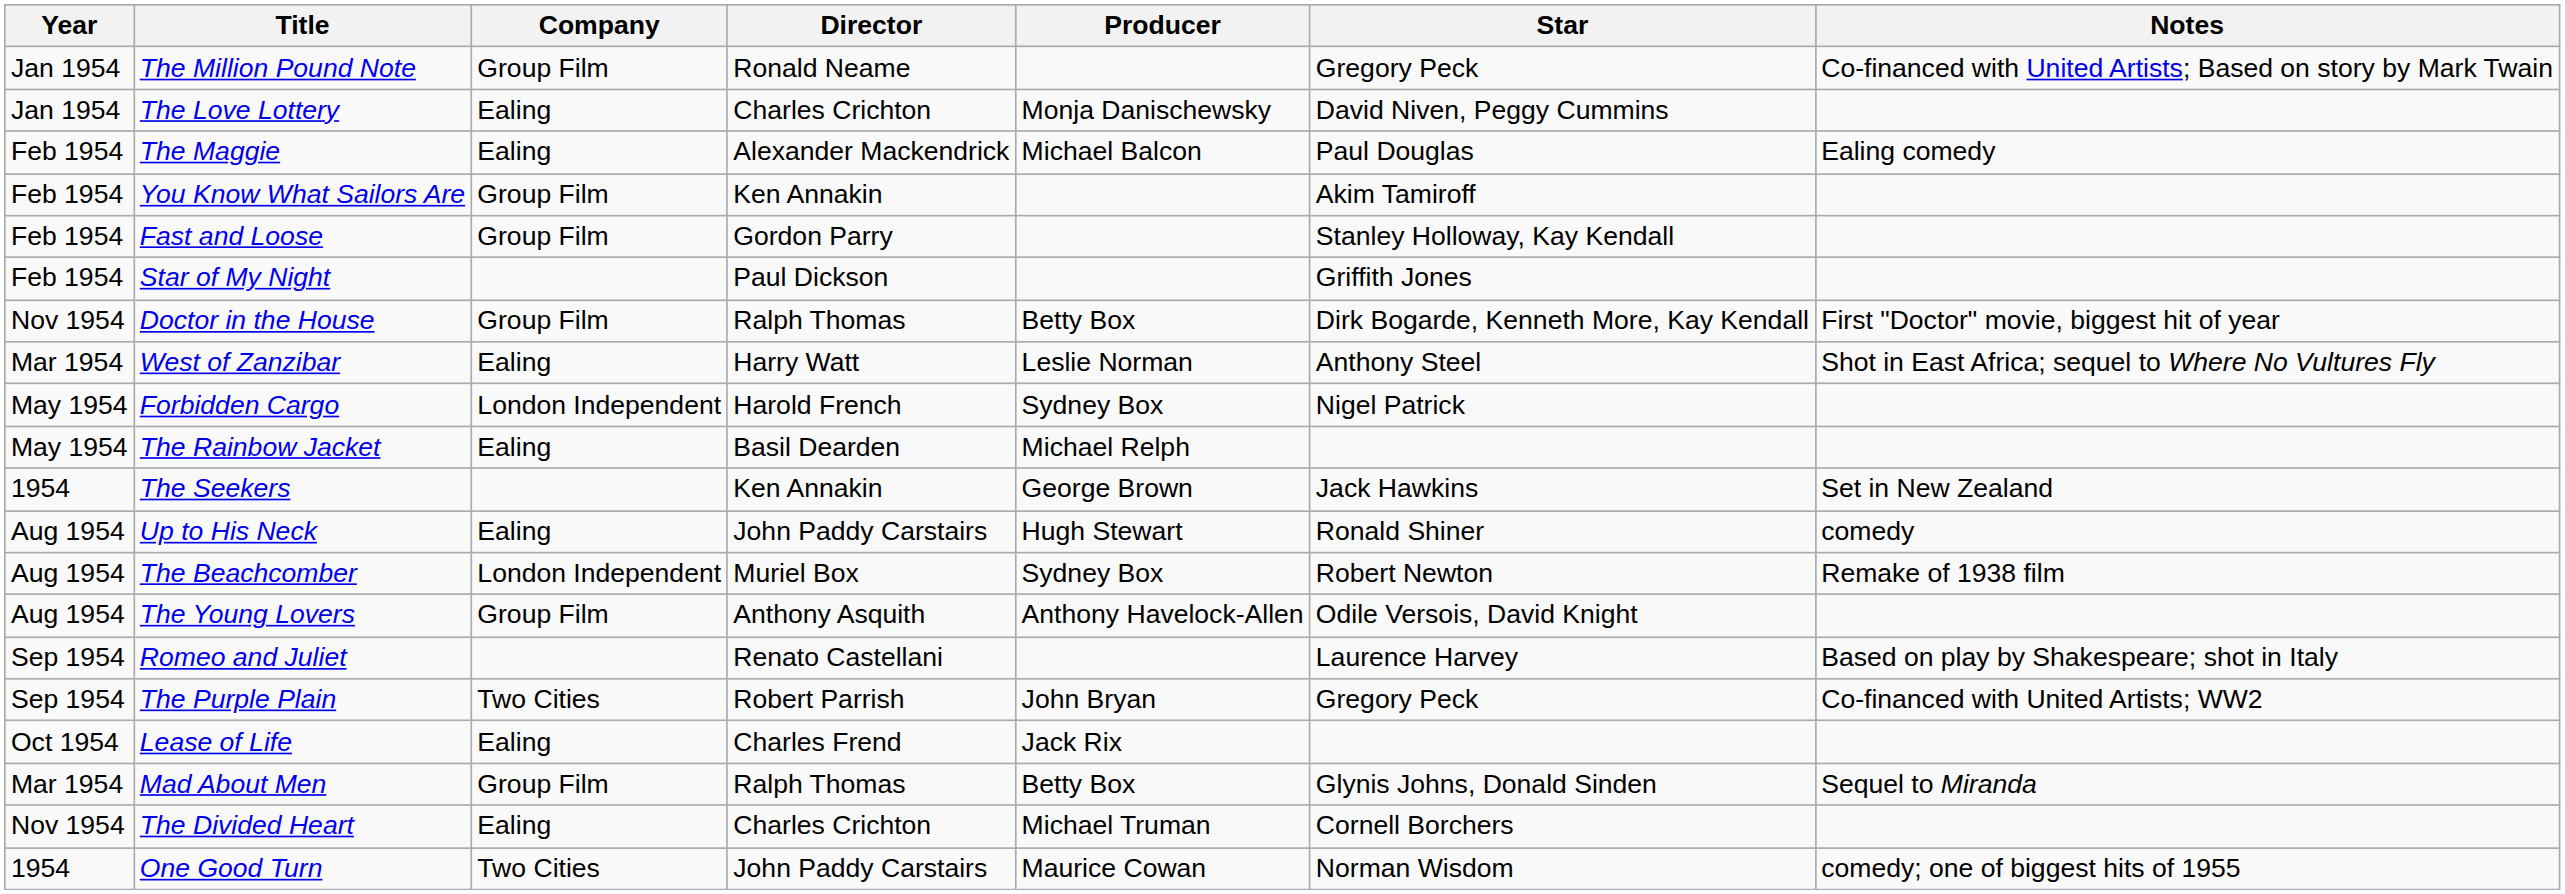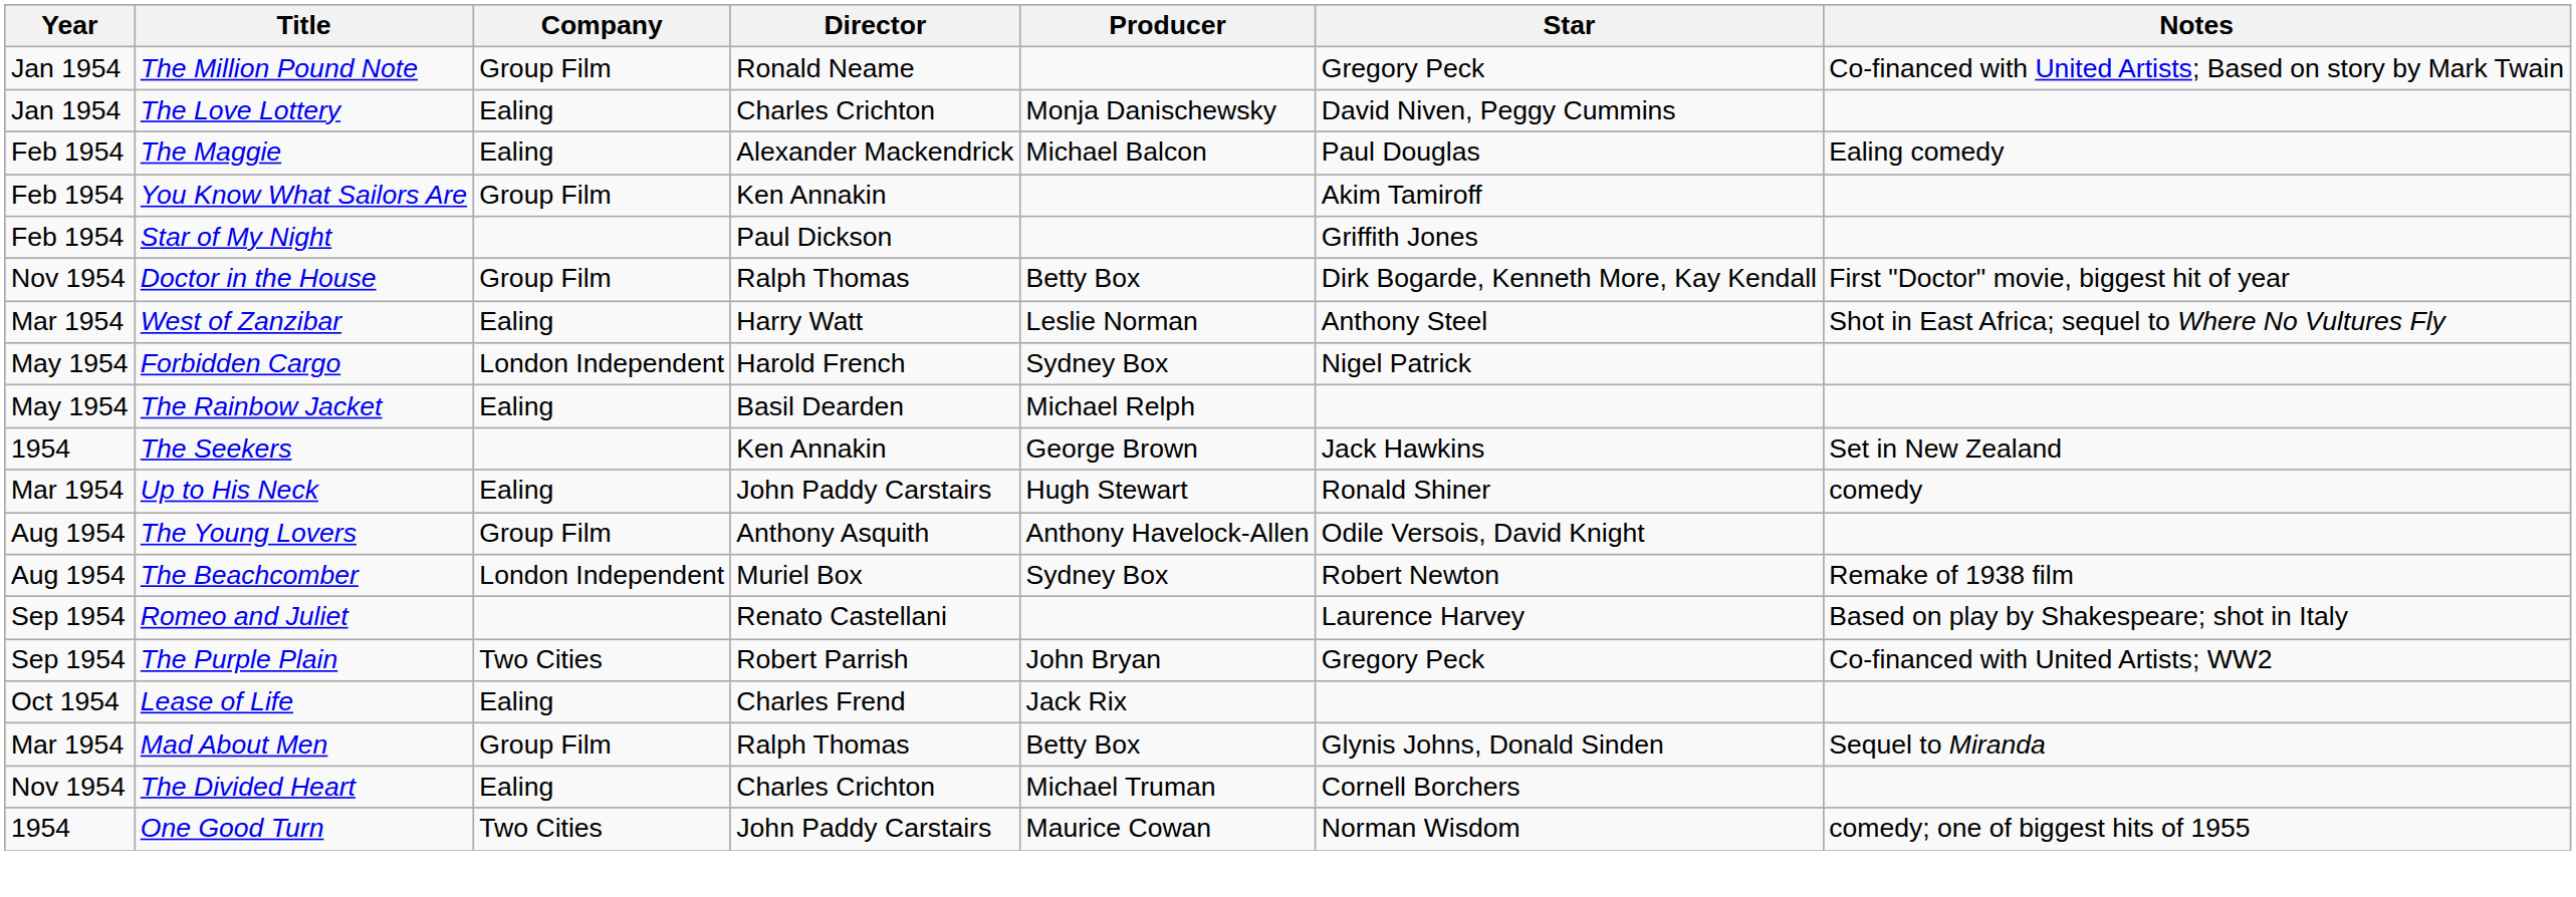 <table class="wikitable sortable">
 <tr>
 <th>Year</th>
 <th>Title</th>
 <th>Company</th>
 <th>Director</th>
 <th>Producer</th>
 <th>Star</th>
 <th>Notes</th>
 </tr>
 <tr>
 <td>Jan 1954</td>
 <td><em><a href='#'>The Million Pound Note</a></em></td>
 <td>Group Film</td>
 <td>Ronald Neame</td>
 <td></td>
 <td>Gregory Peck</td>
 <td>Co‐financed with <a href='#'>United Artists</a>; Based on story by Mark Twain</td>
 </tr>
 <tr>
 <td>Jan 1954</td>
 <td><em><a href='#'>The Love Lottery</a></em></td>
 <td>Ealing</td>
 <td>Charles Crichton</td>
 <td>Monja Danischewsky</td>
 <td>David Niven, Peggy Cummins</td>
 <td></td>
 </tr>
 <tr>
 <td>Feb 1954</td>
 <td><em><a href='#'>The Maggie</a></em></td>
 <td>Ealing</td>
 <td>Alexander Mackendrick</td>
 <td>Michael Balcon</td>
 <td>Paul Douglas</td>
 <td>Ealing comedy</td>
 </tr>
 <tr>
 <td>Feb 1954</td>
 <td><em><a href='#'>You Know What Sailors Are</a></em></td>
 <td>Group Film</td>
 <td>Ken Annakin</td>
 <td></td>
 <td>Akim Tamiroff</td>
-<td></td>
-</tr>
-<tr>
-<td>Feb 1954</td>
-<td><em><a href='#'>Fast and Loose</a></em></td>
-<td>Group Film</td>
-<td>Gordon Parry</td>
-<td></td>
-<td>Stanley Holloway, Kay Kendall</td>
 <td></td>
 </tr>
 <tr>
 <td>Feb 1954</td>
 <td><em><a href='#'>Star of My Night</a></em></td>
 <td></td>
 <td>Paul Dickson</td>
 <td></td>
 <td>Griffith Jones</td>
 <td></td>
 </tr>
 <tr>
 <td>Nov 1954</td>
 <td><em><a href='#'>Doctor in the House</a></em></td>
 <td>Group Film</td>
 <td>Ralph Thomas</td>
 <td>Betty Box</td>
 <td>Dirk Bogarde, Kenneth More, Kay Kendall</td>
 <td>First "Doctor" movie, biggest hit of year</td>
 </tr>
 <tr>
 <td>Mar 1954</td>
 <td><em><a href='#'>West of Zanzibar</a></em></td>
 <td>Ealing</td>
 <td>Harry Watt</td>
 <td>Leslie Norman</td>
 <td>Anthony Steel</td>
 <td>Shot in East Africa; sequel to <em>Where No Vultures Fly</em></td>
 </tr>
 <tr>
 <td>May 1954</td>
 <td><em><a href='#'>Forbidden Cargo</a></em></td>
 <td>London Independent</td>
 <td>Harold French</td>
 <td>Sydney Box</td>
 <td>Nigel Patrick</td>
 <td></td>
 </tr>
 <tr>
 <td>May 1954</td>
 <td><em><a href='#'>The Rainbow Jacket</a></em></td>
 <td>Ealing</td>
 <td>Basil Dearden</td>
 <td>Michael Relph</td>
 <td></td>
 <td></td>
 </tr>
 <tr>
 <td>1954</td>
 <td><em><a href='#'>The Seekers</a></em></td>
 <td></td>
 <td>Ken Annakin</td>
 <td>George Brown</td>
 <td>Jack Hawkins</td>
 <td>Set in New Zealand</td>
 </tr>
 <tr>
-<td>Aug 1954</td>
+<td>Mar 1954</td>
 <td><em><a href='#'>Up to His Neck</a></em></td>
 <td>Ealing</td>
 <td>John Paddy Carstairs</td>
 <td>Hugh Stewart</td>
 <td>Ronald Shiner</td>
 <td>comedy</td>
 </tr>
 <tr>
 <td>Aug 1954</td>
+<td><em><a href='#'>The Young Lovers</a></em></td>
+<td>Group Film</td>
+<td>Anthony Asquith</td>
+<td>Anthony Havelock-Allen</td>
+<td>Odile Versois, David Knight</td>
+<td></td>
+</tr>
+<tr>
+<td>Aug 1954</td>
 <td><em><a href='#'>The Beachcomber</a></em></td>
 <td>London Independent</td>
 <td>Muriel Box</td>
 <td>Sydney Box</td>
 <td>Robert Newton</td>
 <td>Remake of 1938 film</td>
-</tr>
-<tr>
-<td>Aug 1954</td>
-<td><em><a href='#'>The Young Lovers</a></em></td>
-<td>Group Film</td>
-<td>Anthony Asquith</td>
-<td>Anthony Havelock-Allen</td>
-<td>Odile Versois, David Knight</td>
-<td></td>
 </tr>
 <tr>
 <td>Sep 1954</td>
 <td><em><a href='#'>Romeo and Juliet</a></em></td>
 <td></td>
 <td>Renato Castellani</td>
 <td></td>
 <td>Laurence Harvey</td>
 <td>Based on play by Shakespeare; shot in Italy</td>
 </tr>
 <tr>
 <td>Sep 1954</td>
 <td><em><a href='#'>The Purple Plain</a></em></td>
 <td>Two Cities</td>
 <td>Robert Parrish</td>
 <td>John Bryan</td>
 <td>Gregory Peck</td>
 <td>Co‐financed with United Artists; WW2</td>
 </tr>
 <tr>
 <td>Oct 1954</td>
 <td><em><a href='#'>Lease of Life</a></em></td>
 <td>Ealing</td>
 <td>Charles Frend</td>
 <td>Jack Rix</td>
 <td></td>
 <td></td>
 </tr>
 <tr>
 <td>Mar 1954</td>
 <td><em><a href='#'>Mad About Men</a></em></td>
 <td>Group Film</td>
 <td>Ralph Thomas</td>
 <td>Betty Box</td>
 <td>Glynis Johns, Donald Sinden</td>
 <td>Sequel to <em>Miranda</em></td>
 </tr>
 <tr>
 <td>Nov 1954</td>
 <td><em><a href='#'>The Divided Heart</a></em></td>
 <td>Ealing</td>
 <td>Charles Crichton</td>
 <td>Michael Truman</td>
 <td>Cornell Borchers</td>
 <td></td>
 </tr>
 <tr>
 <td>1954</td>
 <td><em><a href='#'>One Good Turn</a></em></td>
 <td>Two Cities</td>
 <td>John Paddy Carstairs</td>
 <td>Maurice Cowan</td>
 <td>Norman Wisdom</td>
 <td>comedy; one of biggest hits of 1955</td>
 </tr>
 </table>
